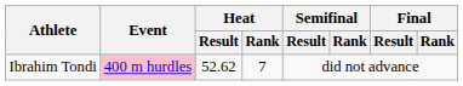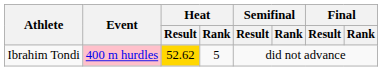 <table class=wikitable style="font-size:90%">
 <tr>
 <th rowspan="2">Athlete</th>
 <th rowspan="2">Event</th>
 <th colspan="2">Heat</th>
 <th colspan="2">Semifinal</th>
 <th colspan="2">Final</th>
 </tr>
 <tr style="font-size:95%">
 <th>Result</th>
 <th>Rank</th>
 <th>Result</th>
 <th>Rank</th>
 <th>Result</th>
 <th>Rank</th>
 </tr>
 <tr align=center>
 <td align=left>Ibrahim Tondi</td>
 <td align=left style="background: pink;"><a href='#'>400 m hurdles</a></td>
-<td>52.62</td>
-<td>7</td>
+<td style="background: gold;">52.62</td>
+<td>5</td>
 <td colspan=4>did not advance</td>
 </tr>
 </table>
